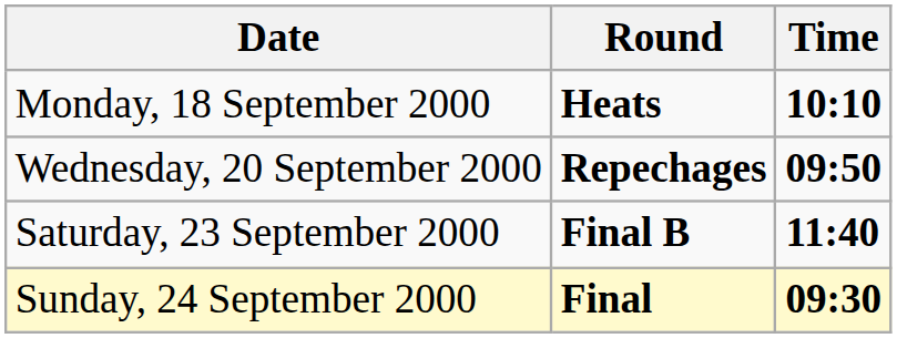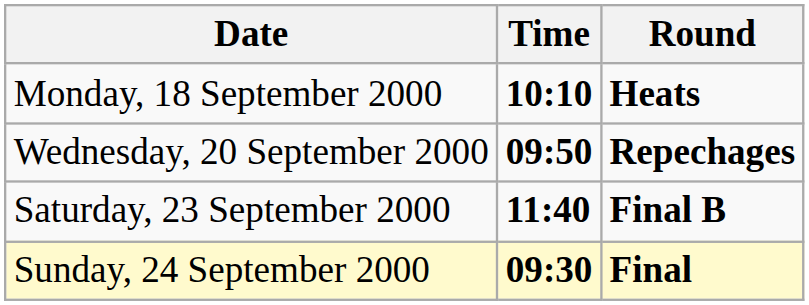 <table class="wikitable">
 <tr>
 <th>Date</th>
+<th>Time</th>
 <th>Round</th>
-<th>Time</th>
 </tr>
 <tr>
 <td>Monday, 18 September 2000</td>
+<td><strong>10:10</strong></td>
 <td><strong>Heats</strong></td>
-<td><strong>10:10</strong></td>
 </tr>
 <tr>
 <td>Wednesday, 20 September 2000</td>
+<td><strong>09:50</strong></td>
 <td><strong>Repechages</strong></td>
-<td><strong>09:50</strong></td>
 </tr>
 <tr>
 <td>Saturday, 23 September 2000</td>
+<td><strong>11:40</strong></td>
 <td><strong>Final B</strong></td>
-<td><strong>11:40</strong></td>
 </tr>
 <tr>
 <td style=background:lemonchiffon>Sunday, 24 September 2000</td>
+<td style=background:lemonchiffon><strong>09:30</strong></td>
 <td style=background:lemonchiffon><strong>Final</strong></td>
-<td style=background:lemonchiffon><strong>09:30</strong></td>
 </tr>
 </table>
